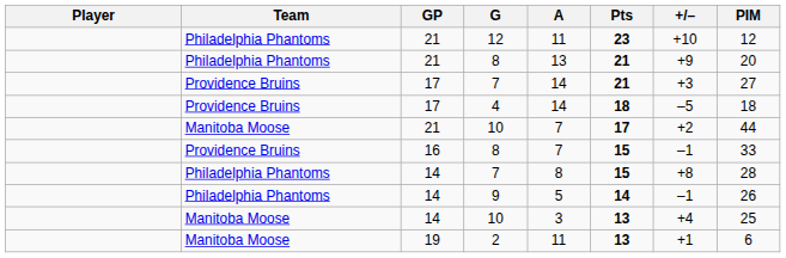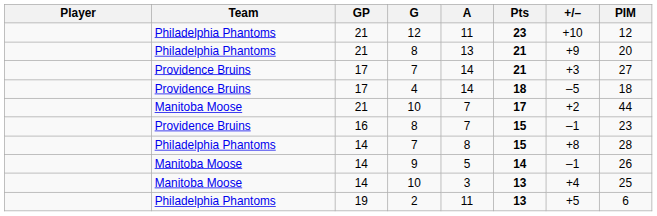 <table class="wikitable sortable" style="text-align:center">
 <tr>
 <th style="width:12em">Player</th>
 <th style="width:15em">Team</th>
 <th style="width:4em">GP</th>
 <th style="width:4em">G</th>
 <th style="width:4em">A</th>
 <th style="width:4em">Pts</th>
 <th style="width:4em">+/–</th>
 <th style="width:4em">PIM</th>
 </tr>
 <tr>
 <td align=left></td>
 <td align=left><a href='#'>Philadelphia Phantoms</a></td>
 <td>21</td>
 <td>12</td>
 <td>11</td>
 <td><strong>23</strong></td>
 <td>+10</td>
 <td>12</td>
 </tr>
 <tr>
 <td align=left></td>
 <td align=left><a href='#'>Philadelphia Phantoms</a></td>
 <td>21</td>
 <td>8</td>
 <td>13</td>
 <td><strong>21</strong></td>
 <td>+9</td>
 <td>20</td>
 </tr>
 <tr>
 <td align=left></td>
 <td align=left><a href='#'>Providence Bruins</a></td>
 <td>17</td>
 <td>7</td>
 <td>14</td>
 <td><strong>21</strong></td>
 <td>+3</td>
 <td>27</td>
 </tr>
 <tr>
 <td align=left></td>
 <td align=left><a href='#'>Providence Bruins</a></td>
 <td>17</td>
 <td>4</td>
 <td>14</td>
 <td><strong>18</strong></td>
 <td>–5</td>
 <td>18</td>
 </tr>
 <tr>
 <td align=left></td>
 <td align=left><a href='#'>Manitoba Moose</a></td>
 <td>21</td>
 <td>10</td>
 <td>7</td>
 <td><strong>17</strong></td>
 <td>+2</td>
 <td>44</td>
 </tr>
 <tr>
 <td align=left></td>
 <td align=left><a href='#'>Providence Bruins</a></td>
 <td>16</td>
 <td>8</td>
 <td>7</td>
 <td><strong>15</strong></td>
 <td>–1</td>
-<td>33</td>
+<td>23</td>
 </tr>
 <tr>
 <td align=left></td>
 <td align=left><a href='#'>Philadelphia Phantoms</a></td>
 <td>14</td>
 <td>7</td>
 <td>8</td>
 <td><strong>15</strong></td>
 <td>+8</td>
 <td>28</td>
 </tr>
 <tr>
 <td align=left></td>
-<td align=left><a href='#'>Philadelphia Phantoms</a></td>
+<td align=left><a href='#'>Manitoba Moose</a></td>
 <td>14</td>
 <td>9</td>
 <td>5</td>
 <td><strong>14</strong></td>
 <td>–1</td>
 <td>26</td>
 </tr>
 <tr>
 <td align=left></td>
 <td align=left><a href='#'>Manitoba Moose</a></td>
 <td>14</td>
 <td>10</td>
 <td>3</td>
 <td><strong>13</strong></td>
 <td>+4</td>
 <td>25</td>
 </tr>
 <tr>
 <td align=left></td>
-<td align=left><a href='#'>Manitoba Moose</a></td>
+<td align=left><a href='#'>Philadelphia Phantoms</a></td>
 <td>19</td>
 <td>2</td>
 <td>11</td>
 <td><strong>13</strong></td>
-<td>+1</td>
+<td>+5</td>
 <td>6</td>
 </tr>
 </table>
